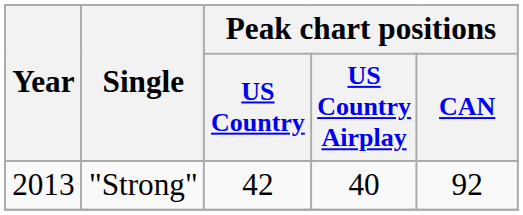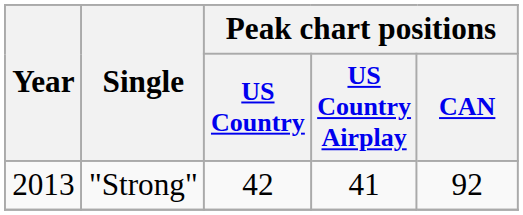 <table class="wikitable" style="text-align:center;">
 <tr>
 <th rowspan="2">Year</th>
 <th rowspan="2">Single</th>
 <th colspan="3">Peak chart positions</th>
 </tr>
 <tr style="font-size:smaller;">
 <th width="45"><a href='#'>US Country</a><br></th>
 <th width="45"><a href='#'>US Country Airplay</a><br></th>
 <th width="45"><a href='#'>CAN</a><br></th>
 </tr>
 <tr>
 <td>2013</td>
 <td align="left">"Strong"</td>
 <td>42</td>
-<td>40</td>
+<td>41</td>
 <td>92</td>
 </tr>
 <tr>
 </tr>
 </table>
